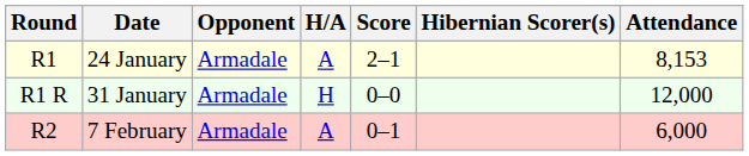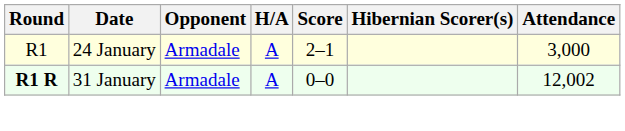 <table class="wikitable" style="text-align:center">
 <tr>
 <th>Round</th>
 <th>Date</th>
 <th>Opponent</th>
 <th>H/A</th>
 <th>Score</th>
 <th>Hibernian Scorer(s)</th>
 <th>Attendance</th>
 </tr>
 <tr bgcolor=#FFFFDD>
 <td>R1</td>
 <td align=left>24 January</td>
 <td align=left><a href='#'>Armadale</a></td>
 <td><a href='#'>A</a></td>
 <td>2–1</td>
 <td align=left></td>
-<td>8,153</td>
+<td>3,000</td>
 </tr>
 <tr bgcolor=#EEFFEE>
-<td>R1 R</td>
+<td><strong>R1 R</strong></td>
 <td align=left>31 January</td>
 <td align=left><a href='#'>Armadale</a></td>
-<td><a href='#'>H</a></td>
+<td><a href='#'>A</a></td>
 <td>0–0</td>
 <td align=left></td>
-<td>12,000</td>
-</tr>
-<tr bgcolor=#FFCCCC>
-<td>R2</td>
-<td align=left>7 February</td>
-<td align=left><a href='#'>Armadale</a></td>
-<td><a href='#'>A</a></td>
-<td>0–1</td>
-<td align=left></td>
-<td>6,000</td>
+<td>12,002</td>
 </tr>
 </table>
